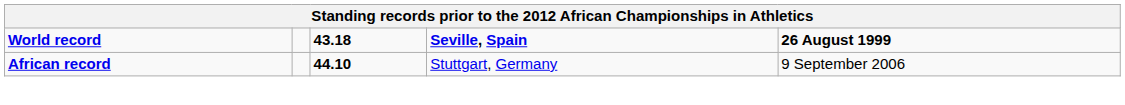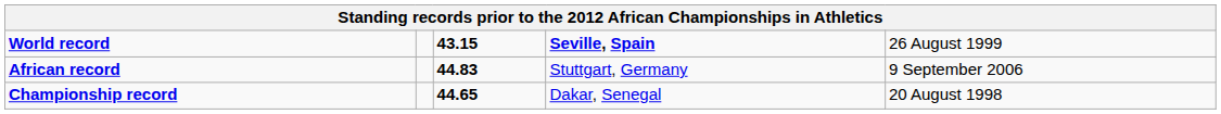 <table class="wikitable" width=75%>
 <tr>
 <th colspan="5">Standing records prior to the 2012 African Championships in Athletics</th>
 </tr>
 <tr>
 <td><strong><a href='#'>World record</a></strong></td>
 <td></td>
-<td><strong>43.18</strong></td>
+<td><strong>43.15</strong></td>
 <td><strong><a href='#'>Seville</a>, <a href='#'>Spain</a></strong></td>
-<td><strong>26 August 1999</strong></td>
+<td>26 August 1999</td>
 </tr>
 <tr>
 <td><strong><a href='#'>African record</a></strong></td>
 <td></td>
-<td><strong>44.10</strong></td>
+<td><strong>44.83</strong></td>
 <td><a href='#'>Stuttgart</a>, <a href='#'>Germany</a></td>
 <td>9 September 2006</td>
 </tr>
+<tr>
+<td><strong><a href='#'>Championship record</a></strong></td>
+<td></td>
+<td><strong>44.65</strong></td>
+<td><a href='#'>Dakar</a>, <a href='#'>Senegal</a></td>
+<td>20 August 1998</td>
+</tr>
 </table>
